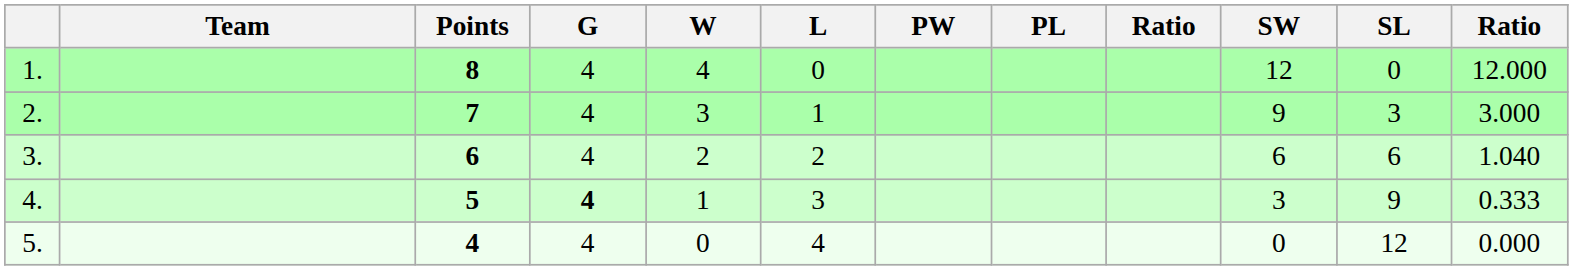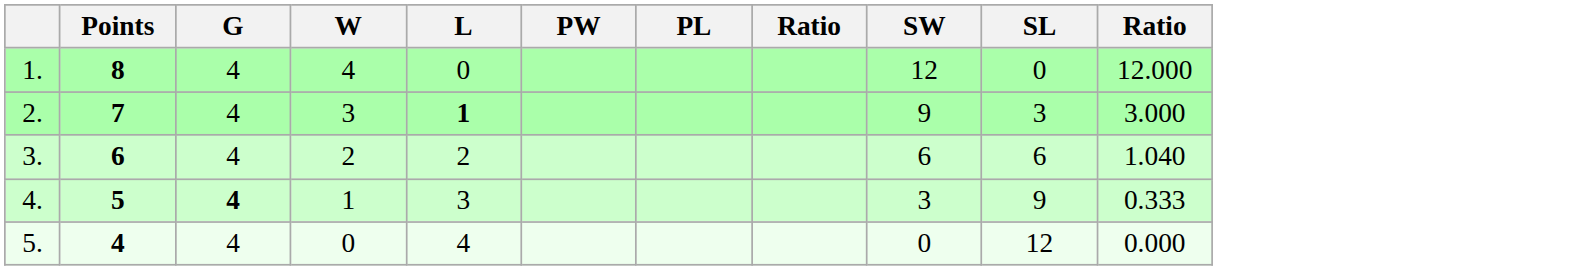 <table class=wikitable style="text-align:center">
 <tr style="background: #DCDCDC">
 <th width="25"></th>
-<th width="200">Team</th>
 <th width="60">Points</th>
 <th width="60">G</th>
 <th width="60">W</th>
 <th width="60">L</th>
 <th width="60">PW</th>
 <th width="60">PL</th>
 <th width="60">Ratio</th>
 <th width="60">SW</th>
 <th width="60">SL</th>
 <th width="60">Ratio</th>
 </tr>
 <tr style="background: #AAFFAA">
 <td>1.</td>
-<td align=left></td>
 <td><strong>8</strong></td>
 <td>4</td>
 <td>4</td>
 <td>0</td>
 <td></td>
 <td></td>
 <td></td>
 <td>12</td>
 <td>0</td>
 <td>12.000</td>
 </tr>
 <tr style="background: #AAFFAA">
 <td>2.</td>
-<td align=left></td>
 <td><strong>7</strong></td>
 <td>4</td>
 <td>3</td>
-<td>1</td>
+<td><strong>1</strong></td>
 <td></td>
 <td></td>
 <td></td>
 <td>9</td>
 <td>3</td>
 <td>3.000</td>
 </tr>
 <tr style="background: #CCFFCC">
 <td>3.</td>
-<td align=left></td>
 <td><strong>6</strong></td>
 <td>4</td>
 <td>2</td>
 <td>2</td>
 <td></td>
 <td></td>
 <td></td>
 <td>6</td>
 <td>6</td>
 <td>1.040</td>
 </tr>
 <tr style="background: #CCFFCC">
 <td>4.</td>
-<td align=left></td>
 <td><strong>5</strong></td>
 <td><strong>4</strong></td>
 <td>1</td>
 <td>3</td>
 <td></td>
 <td></td>
 <td></td>
 <td>3</td>
 <td>9</td>
 <td>0.333</td>
 </tr>
 <tr style="background: #EEFFEE">
 <td>5.</td>
-<td align=left></td>
 <td><strong>4</strong></td>
 <td>4</td>
 <td>0</td>
 <td>4</td>
 <td></td>
 <td></td>
 <td></td>
 <td>0</td>
 <td>12</td>
 <td>0.000</td>
 </tr>
 </table>
